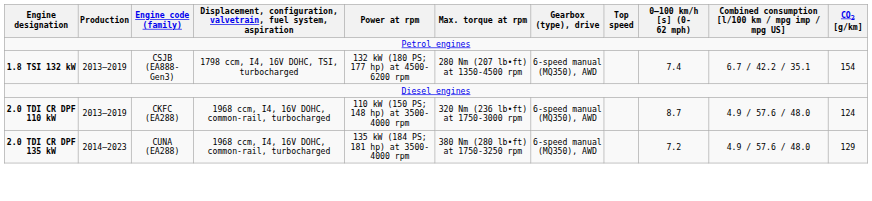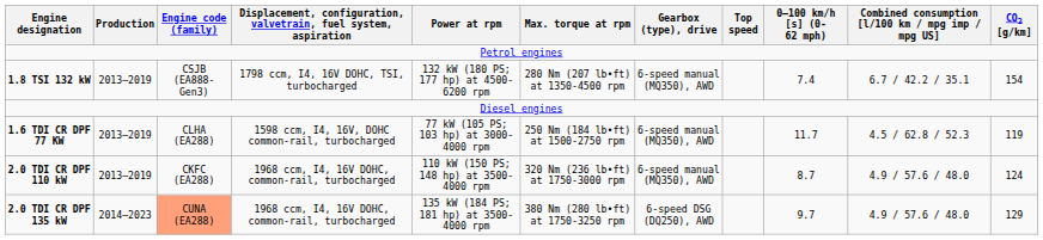 <table class="wikitable mw-collapsible" style="text-align:center; font-size:91%;">
 <tr>
 <th>Engine designation</th>
 <th>Production</th>
 <th><a href='#'>Engine code (family)</a></th>
 <th>Displacement, configuration, <a href='#'>valvetrain</a>, fuel system, aspiration</th>
 <th>Power at rpm</th>
 <th>Max. torque at rpm</th>
 <th>Gearbox (type), drive</th>
 <th>Top speed</th>
 <th>0–100 km/h [s] (0-62 mph)</th>
 <th>Combined consumption [l/100 km / mpg imp / mpg US]</th>
 <th><a href='#'>CO<sub>2</sub></a> [g/km]</th>
 </tr>
 <tr>
 <td colspan="11" ><a href='#'>Petrol engines</a></td>
 </tr>
 <tr>
 <td><strong>1.8 TSI 132 kW</strong></td>
 <td>2013–2019</td>
 <td>CSJB (EA888-Gen3)</td>
 <td>1798 ccm, I4, 16V DOHC, TSI, turbocharged</td>
 <td>132 kW (180 PS; 177 hp) at 4500-6200 rpm</td>
 <td>280 Nm (207 lb•ft) at 1350-4500 rpm</td>
 <td>6-speed manual (MQ350), AWD</td>
 <td></td>
 <td>7.4</td>
 <td>6.7 / 42.2 / 35.1</td>
 <td>154</td>
 </tr>
 <tr>
 <td colspan="11" ><a href='#'>Diesel engines</a></td>
 </tr>
 <tr>
+<td><strong>1.6 TDI CR DPF 77 KW</strong></td>
+<td>2013–2019</td>
+<td>CLHA (EA288)</td>
+<td>1598 ccm, I4, 16V, DOHC common-rail, turbocharged</td>
+<td>77 kW (105 PS; 103 hp) at 3000-4000 rpm</td>
+<td>250 Nm (184 lb•ft) at 1500-2750 rpm</td>
+<td>6-speed manual (MQ350), AWD</td>
+<td></td>
+<td>11.7</td>
+<td>4.5 / 62.8 / 52.3</td>
+<td>119</td>
+</tr>
+<tr>
 <td><strong>2.0 TDI CR DPF 110 kW</strong></td>
 <td>2013–2019</td>
 <td>CKFC (EA288)</td>
 <td>1968 ccm, I4, 16V DOHC, common-rail, turbocharged</td>
 <td>110 kW (150 PS; 148 hp) at 3500-4000 rpm</td>
 <td>320 Nm (236 lb•ft) at 1750-3000 rpm</td>
 <td>6-speed manual (MQ350), AWD</td>
 <td></td>
 <td>8.7</td>
 <td>4.9 / 57.6 / 48.0</td>
 <td>124</td>
 </tr>
 <tr>
 <td><strong>2.0 TDI CR DPF 135 kW</strong></td>
 <td>2014–2023</td>
-<td>CUNA (EA288)</td>
+<td style="background: lightsalmon;">CUNA (EA288)</td>
 <td>1968 ccm, I4, 16V DOHC, common-rail, turbocharged</td>
 <td>135 kW (184 PS; 181 hp) at 3500-4000 rpm</td>
 <td>380 Nm (280 lb•ft) at 1750-3250 rpm</td>
-<td>6-speed manual (MQ350), AWD</td>
+<td>6-speed DSG (DQ250), AWD</td>
 <td></td>
-<td>7.2</td>
+<td>9.7</td>
 <td>4.9 / 57.6 / 48.0</td>
 <td>129</td>
 </tr>
 </table>
